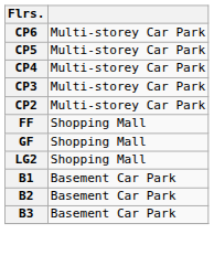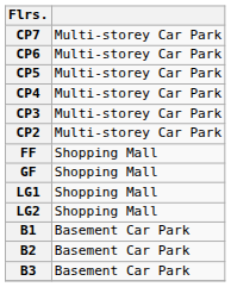 <table class="wikitable" border="1" style="line-height:1em; font-size:90%; float:right; margin:10px">
 <tr>
 <th>Flrs.</th>
 <th></th>
+</tr>
+<tr>
+<th>CP7</th>
+<td>Multi-storey Car Park</td>
 </tr>
 <tr>
 <th>CP6</th>
 <td>Multi-storey Car Park</td>
 </tr>
 <tr>
 <th>CP5</th>
 <td>Multi-storey Car Park</td>
 </tr>
 <tr>
 <th>CP4</th>
 <td>Multi-storey Car Park</td>
 </tr>
 <tr>
 <th>CP3</th>
 <td>Multi-storey Car Park</td>
 </tr>
 <tr>
 <th>CP2</th>
 <td>Multi-storey Car Park</td>
 </tr>
 <tr>
 <th>FF</th>
 <td>Shopping Mall</td>
 </tr>
 <tr>
 <th>GF</th>
 <td>Shopping Mall</td>
 </tr>
 <tr>
+<th>LG1</th>
+<td>Shopping Mall</td>
+</tr>
+<tr>
 <th>LG2</th>
 <td>Shopping Mall</td>
 </tr>
 <tr>
 <th>B1</th>
 <td>Basement Car Park</td>
 </tr>
 <tr>
 <th>B2</th>
 <td>Basement Car Park</td>
 </tr>
 <tr>
 <th>B3</th>
 <td>Basement Car Park</td>
 </tr>
 <tr>
 </tr>
 </table>
